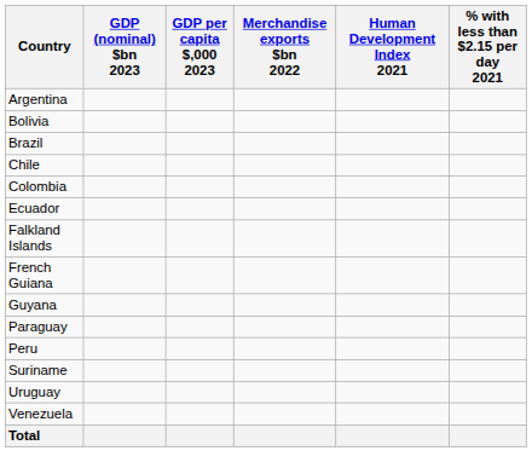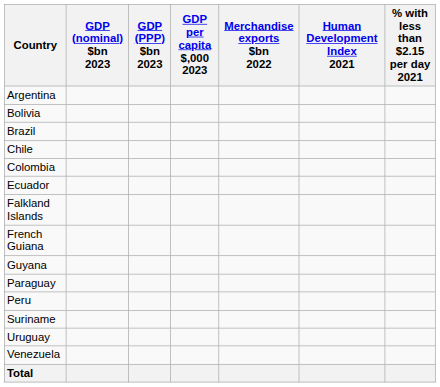 <table class="wikitable sortable" style="text-align: center;">
 <tr>
 <th>Country</th>
 <th><a href='#'>GDP (nominal)</a> $bn<br>2023<br></th>
+<th><a href='#'>GDP (PPP)</a> $bn<br>2023<br></th>
 <th><a href='#'>GDP per capita</a> $,000<br>2023<br></th>
 <th><a href='#'>Merchandise exports</a><br>$bn<br>2022<br></th>
 <th><a href='#'>Human Development Index</a><br>2021<br></th>
 <th>% with less than $2.15 per day<br>2021<br></th>
 </tr>
 <tr>
 <td style="text-align:left;">Argentina</td>
+<td></td>
 <td></td>
 <td></td>
 <td></td>
 <td></td>
 <td></td>
 </tr>
 <tr>
 <td style="text-align:left;">Bolivia</td>
 <td></td>
 <td></td>
 <td></td>
 <td></td>
 <td></td>
+<td></td>
 </tr>
 <tr>
 <td style="text-align:left;">Brazil</td>
+<td></td>
 <td></td>
 <td></td>
 <td></td>
 <td></td>
 <td></td>
 </tr>
 <tr>
 <td style="text-align:left;">Chile</td>
 <td></td>
 <td></td>
 <td></td>
 <td></td>
 <td></td>
+<td></td>
 </tr>
 <tr>
 <td style="text-align:left;">Colombia</td>
+<td></td>
 <td></td>
 <td></td>
 <td></td>
 <td></td>
 <td></td>
 </tr>
 <tr>
 <td style="text-align:left;">Ecuador</td>
 <td></td>
 <td></td>
 <td></td>
 <td></td>
 <td></td>
+<td></td>
 </tr>
 <tr>
 <td style="text-align:left;">Falkland Islands</td>
+<td></td>
 <td></td>
 <td></td>
 <td></td>
 <td></td>
 <td></td>
 </tr>
 <tr>
 <td style="text-align:left;">French Guiana</td>
 <td></td>
 <td></td>
 <td></td>
 <td></td>
 <td></td>
+<td></td>
 </tr>
 <tr>
 <td style="text-align:left;">Guyana</td>
+<td></td>
 <td></td>
 <td></td>
 <td></td>
 <td></td>
 <td></td>
 </tr>
 <tr>
 <td style="text-align:left;">Paraguay</td>
 <td></td>
 <td></td>
 <td></td>
 <td></td>
 <td></td>
+<td></td>
 </tr>
 <tr>
 <td style="text-align:left;">Peru</td>
+<td></td>
 <td></td>
 <td></td>
 <td></td>
 <td></td>
 <td></td>
 </tr>
 <tr>
 <td style="text-align:left;">Suriname</td>
 <td></td>
 <td></td>
 <td></td>
 <td></td>
 <td></td>
+<td></td>
 </tr>
 <tr>
 <td style="text-align:left;">Uruguay</td>
+<td></td>
 <td></td>
 <td></td>
 <td></td>
 <td></td>
 <td></td>
 </tr>
 <tr>
 <td style="text-align:left;">Venezuela</td>
 <td></td>
 <td></td>
 <td></td>
 <td></td>
 <td></td>
+<td></td>
 </tr>
 <tr>
 <th style="text-align:left;">Total</th>
 <th></th>
 <th></th>
 <th></th>
 <th></th>
 <th></th>
+<th></th>
 </tr>
 </table>
